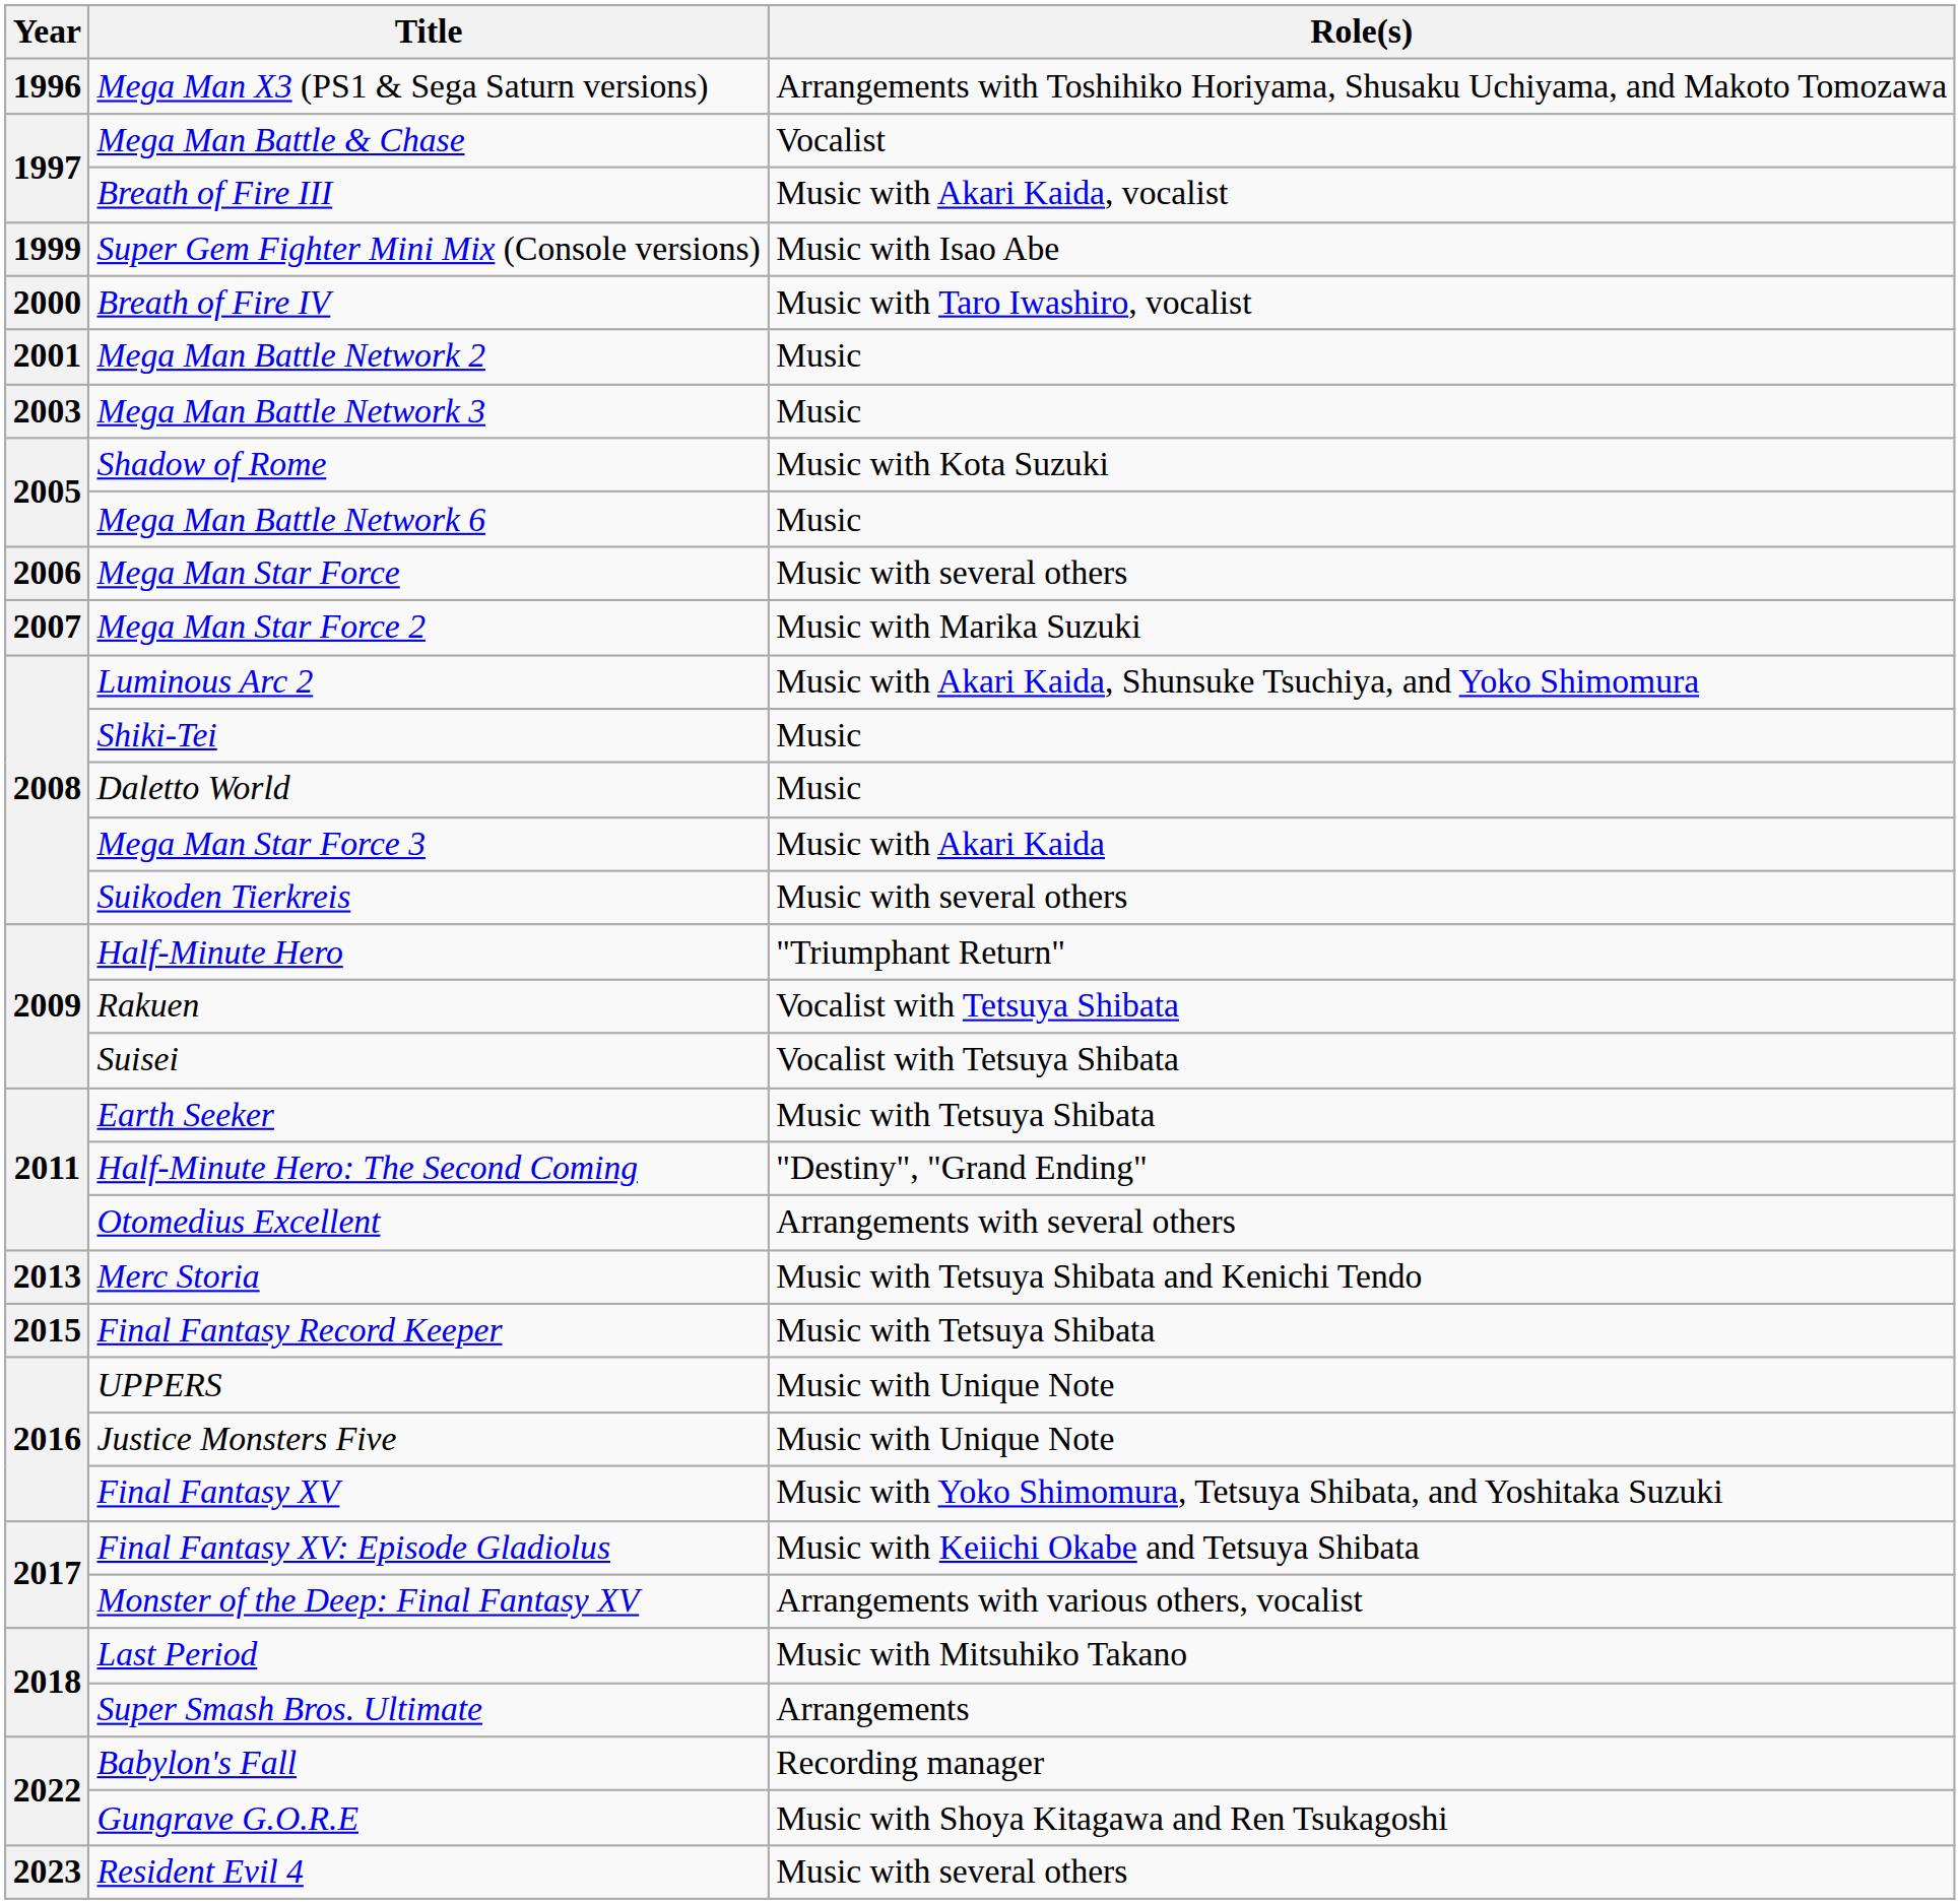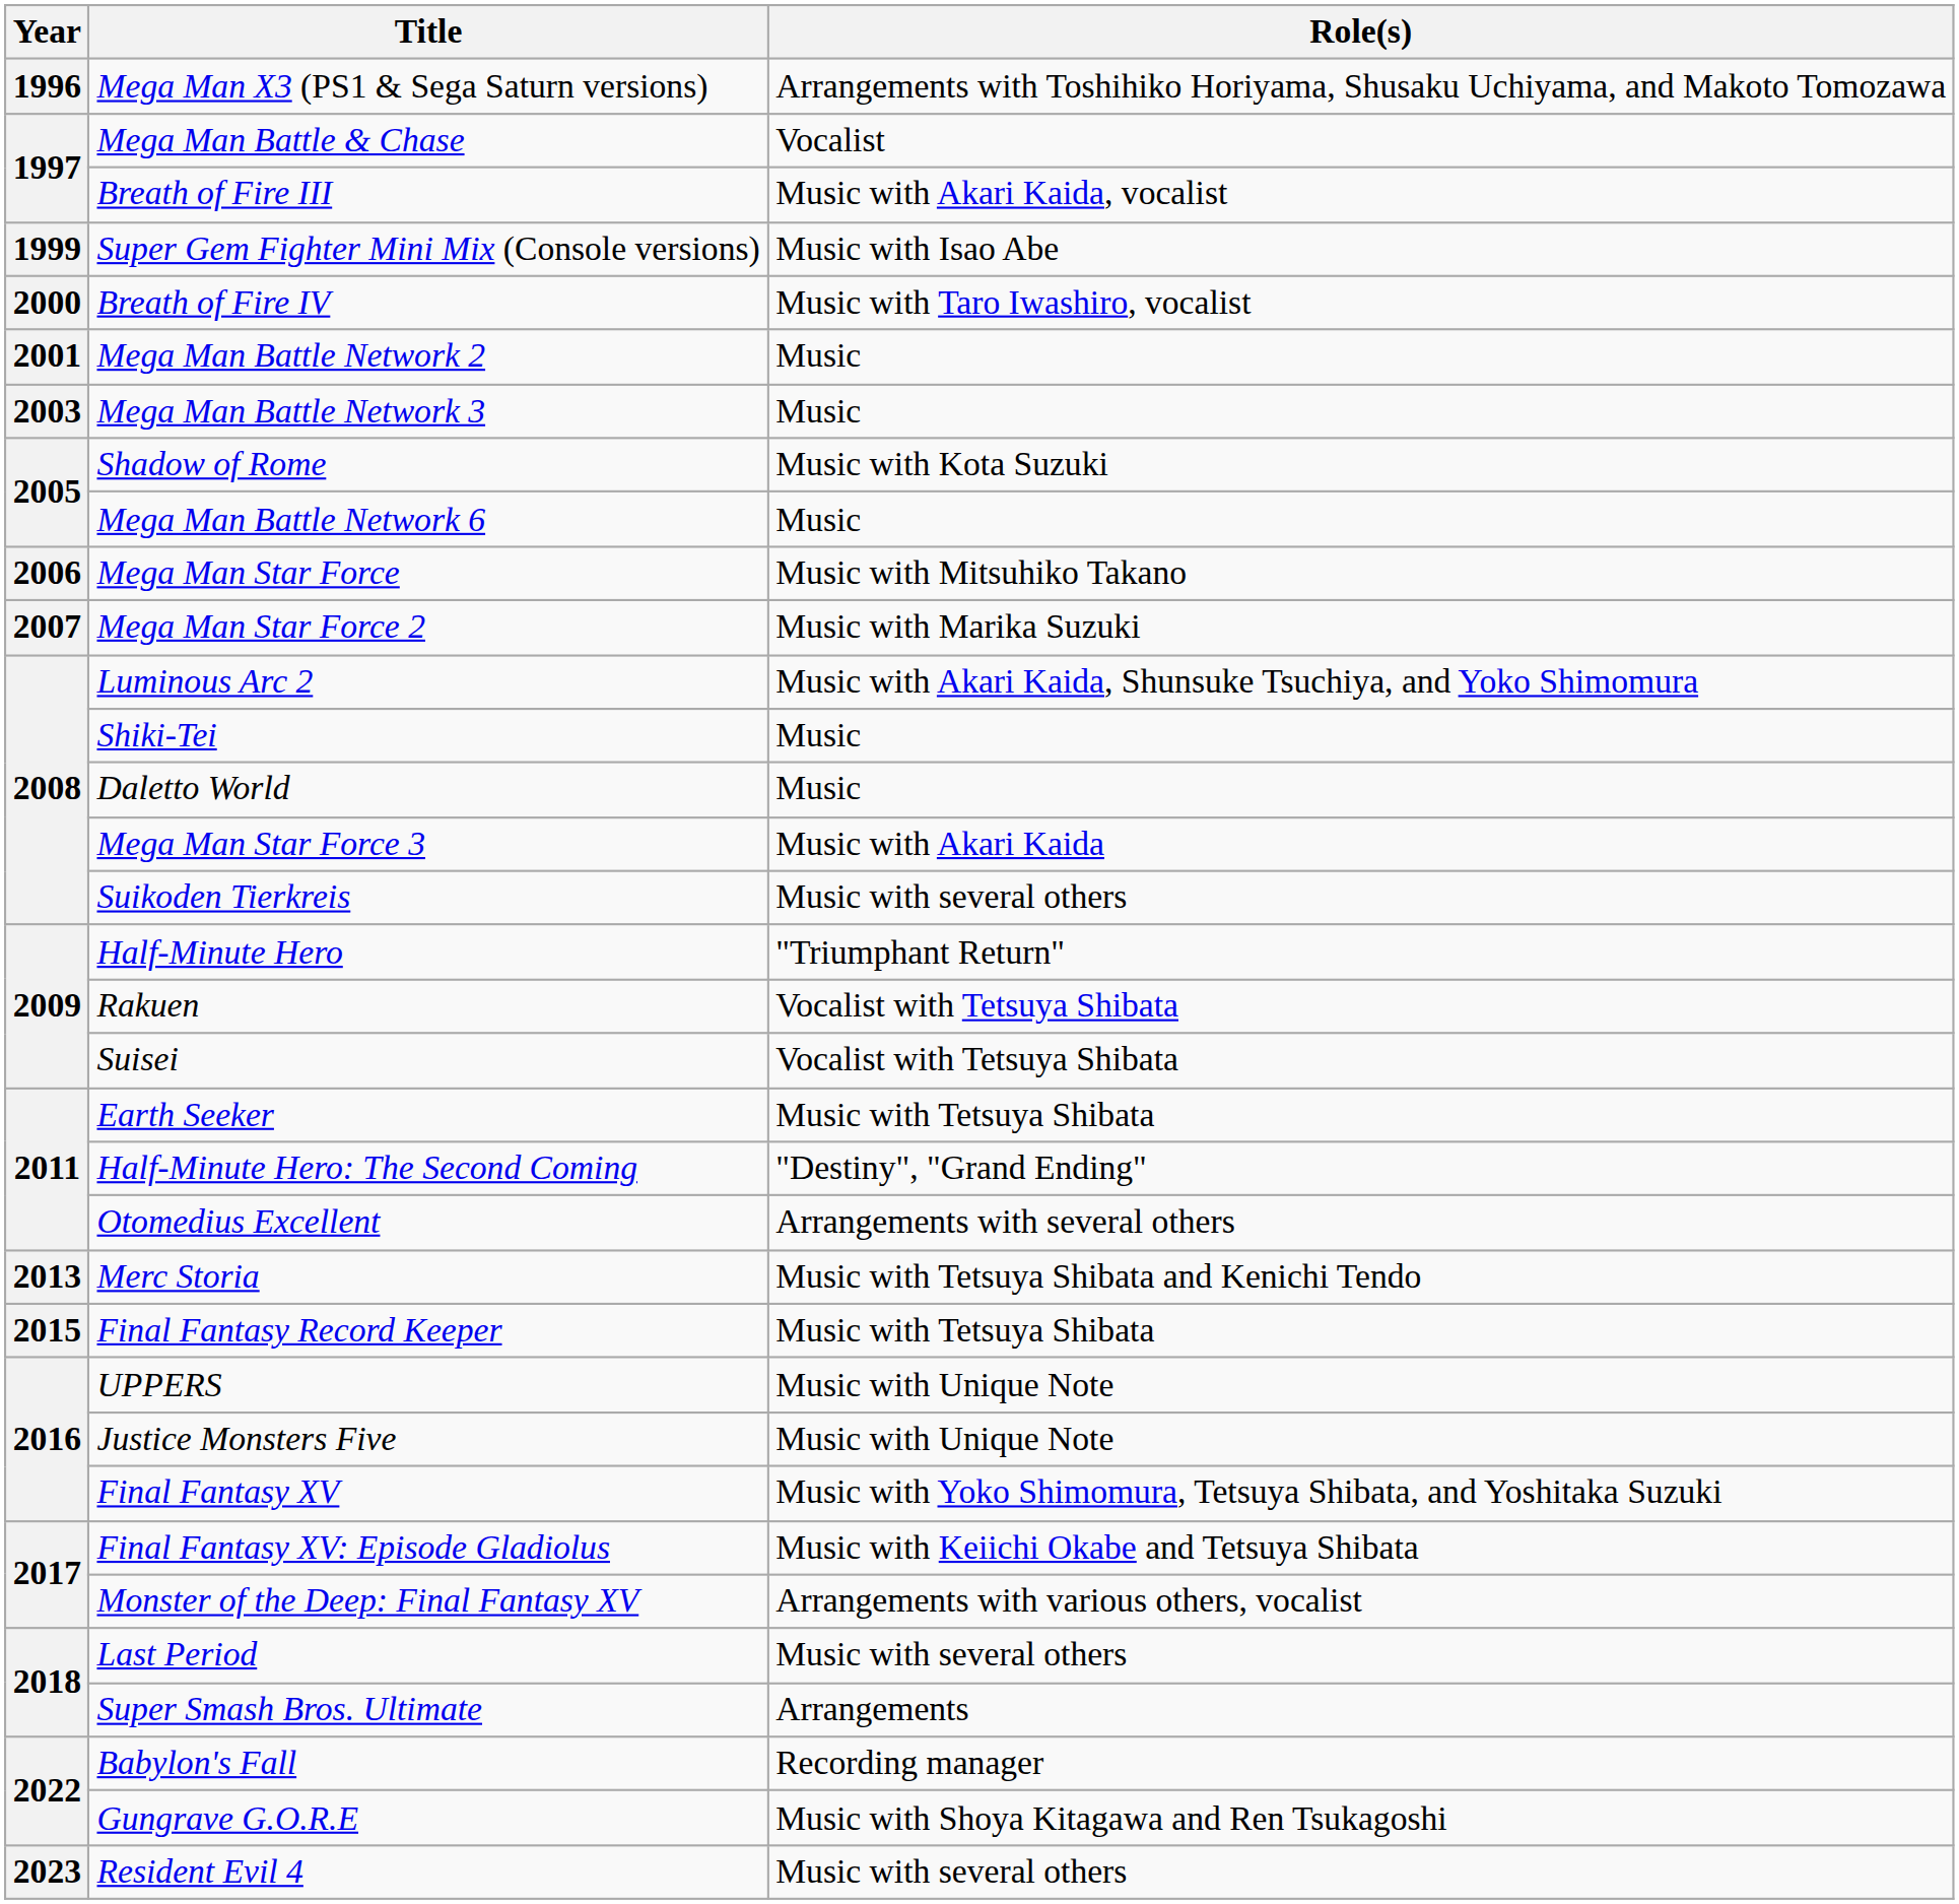 <table class="wikitable sortable">
 <tr>
 <th>Year</th>
 <th>Title</th>
 <th>Role(s)</th>
 </tr>
 <tr>
 <th scope=row>1996</th>
 <td><em><a href='#'>Mega Man X3</a></em> (PS1 & Sega Saturn versions)</td>
 <td>Arrangements with Toshihiko Horiyama, Shusaku Uchiyama, and Makoto Tomozawa</td>
 </tr>
 <tr>
 <th scope=row rowspan="2">1997</th>
 <td><em><a href='#'>Mega Man Battle & Chase</a></em></td>
 <td>Vocalist</td>
 </tr>
 <tr>
 <td><em><a href='#'>Breath of Fire III</a></em></td>
 <td>Music with <a href='#'>Akari Kaida</a>, vocalist</td>
 </tr>
 <tr>
 <th scope=row>1999</th>
 <td><em><a href='#'>Super Gem Fighter Mini Mix</a></em> (Console versions)</td>
 <td>Music with Isao Abe</td>
 </tr>
 <tr>
 <th scope=row>2000</th>
 <td><em><a href='#'>Breath of Fire IV</a></em></td>
 <td>Music with <a href='#'>Taro Iwashiro</a>, vocalist</td>
 </tr>
 <tr>
 <th scope=row>2001</th>
 <td><em><a href='#'>Mega Man Battle Network 2</a></em></td>
 <td>Music</td>
 </tr>
 <tr>
 <th scope=row>2003</th>
 <td><em><a href='#'>Mega Man Battle Network 3</a></em></td>
 <td>Music</td>
 </tr>
 <tr>
 <th scope=row rowspan="2">2005</th>
 <td><em><a href='#'>Shadow of Rome</a></em></td>
 <td>Music with Kota Suzuki</td>
 </tr>
 <tr>
 <td><em><a href='#'>Mega Man Battle Network 6</a></em></td>
 <td>Music</td>
 </tr>
 <tr>
 <th scope=row>2006</th>
 <td><em><a href='#'>Mega Man Star Force</a></em></td>
-<td>Music with several others</td>
+<td>Music with Mitsuhiko Takano</td>
 </tr>
 <tr>
 <th scope=row>2007</th>
 <td><em><a href='#'>Mega Man Star Force 2</a></em></td>
 <td>Music with Marika Suzuki</td>
 </tr>
 <tr>
 <th scope=row rowspan="5">2008</th>
 <td><em><a href='#'>Luminous Arc 2</a></em></td>
 <td>Music with <a href='#'>Akari Kaida</a>, Shunsuke Tsuchiya, and <a href='#'>Yoko Shimomura</a></td>
 </tr>
 <tr>
 <td><em><a href='#'>Shiki-Tei</a></em></td>
 <td>Music</td>
 </tr>
 <tr>
 <td><em>Daletto World</em></td>
 <td>Music</td>
 </tr>
 <tr>
 <td><em><a href='#'>Mega Man Star Force 3</a></em></td>
 <td>Music with <a href='#'>Akari Kaida</a></td>
 </tr>
 <tr>
 <td><em><a href='#'>Suikoden Tierkreis</a></em></td>
 <td>Music with several others</td>
 </tr>
 <tr>
 <th scope=row rowspan="3">2009</th>
 <td><em><a href='#'>Half-Minute Hero</a></em></td>
 <td>"Triumphant Return"</td>
 </tr>
 <tr>
 <td><em>Rakuen</em></td>
 <td>Vocalist with <a href='#'>Tetsuya Shibata</a></td>
 </tr>
 <tr>
 <td><em>Suisei</em></td>
 <td>Vocalist with Tetsuya Shibata</td>
 </tr>
 <tr>
 <th scope=row rowspan="3">2011</th>
 <td><em><a href='#'>Earth Seeker</a></em></td>
 <td>Music with Tetsuya Shibata</td>
 </tr>
 <tr>
 <td><em><a href='#'>Half-Minute Hero: The Second Coming</a></em></td>
 <td>"Destiny", "Grand Ending"</td>
 </tr>
 <tr>
 <td><em><a href='#'>Otomedius Excellent</a></em></td>
 <td>Arrangements with several others</td>
 </tr>
 <tr>
 <th scope=row>2013</th>
 <td><em><a href='#'>Merc Storia</a></em></td>
 <td>Music with Tetsuya Shibata and Kenichi Tendo</td>
 </tr>
 <tr>
 <th scope=row>2015</th>
 <td><em><a href='#'>Final Fantasy Record Keeper</a></em></td>
 <td>Music with Tetsuya Shibata</td>
 </tr>
 <tr>
 <th scope=row rowspan="3">2016</th>
 <td><em>UPPERS</em></td>
 <td>Music with Unique Note</td>
 </tr>
 <tr>
 <td><em>Justice Monsters Five</em></td>
 <td>Music with Unique Note</td>
 </tr>
 <tr>
 <td><em><a href='#'>Final Fantasy XV</a></em></td>
 <td>Music with <a href='#'>Yoko Shimomura</a>, Tetsuya Shibata, and Yoshitaka Suzuki</td>
 </tr>
 <tr>
 <th scope=row rowspan="2">2017</th>
 <td><em><a href='#'>Final Fantasy XV: Episode Gladiolus</a></em></td>
 <td>Music with <a href='#'>Keiichi Okabe</a> and Tetsuya Shibata</td>
 </tr>
 <tr>
 <td><em><a href='#'>Monster of the Deep: Final Fantasy XV</a></em></td>
 <td>Arrangements with various others, vocalist</td>
 </tr>
 <tr>
 <th scope=row rowspan="2">2018</th>
 <td><em><a href='#'>Last Period</a></em></td>
-<td>Music with Mitsuhiko Takano</td>
+<td>Music with several others</td>
 </tr>
 <tr>
 <td><em><a href='#'>Super Smash Bros. Ultimate</a></em></td>
 <td>Arrangements</td>
 </tr>
 <tr>
 <th scope=row rowspan="2">2022</th>
 <td><em><a href='#'>Babylon's Fall</a></em></td>
 <td>Recording manager</td>
 </tr>
 <tr>
 <td><em><a href='#'>Gungrave G.O.R.E</a></em></td>
 <td>Music with Shoya Kitagawa and Ren Tsukagoshi</td>
 </tr>
 <tr>
 <th scope=row>2023</th>
 <td><em><a href='#'>Resident Evil 4</a></em></td>
 <td>Music with several others</td>
 </tr>
 </table>
